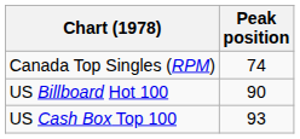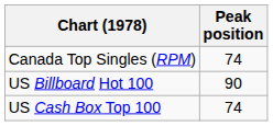 <table class="wikitable">
 <tr>
 <th>Chart (1978)</th>
 <th>Peak<br>position</th>
 </tr>
 <tr>
 <td>Canada Top Singles (<em><a href='#'>RPM</a></em>)</td>
 <td style="text-align:center;">74</td>
 </tr>
 <tr>
 <td>US <em><a href='#'>Billboard</a></em> <a href='#'>Hot 100</a></td>
 <td style="text-align:center;">90</td>
 </tr>
 <tr>
 <td>US <a href='#'><em>Cash Box</em> Top 100</a></td>
-<td align="center">93</td>
+<td align="center">74</td>
 </tr>
 </table>
